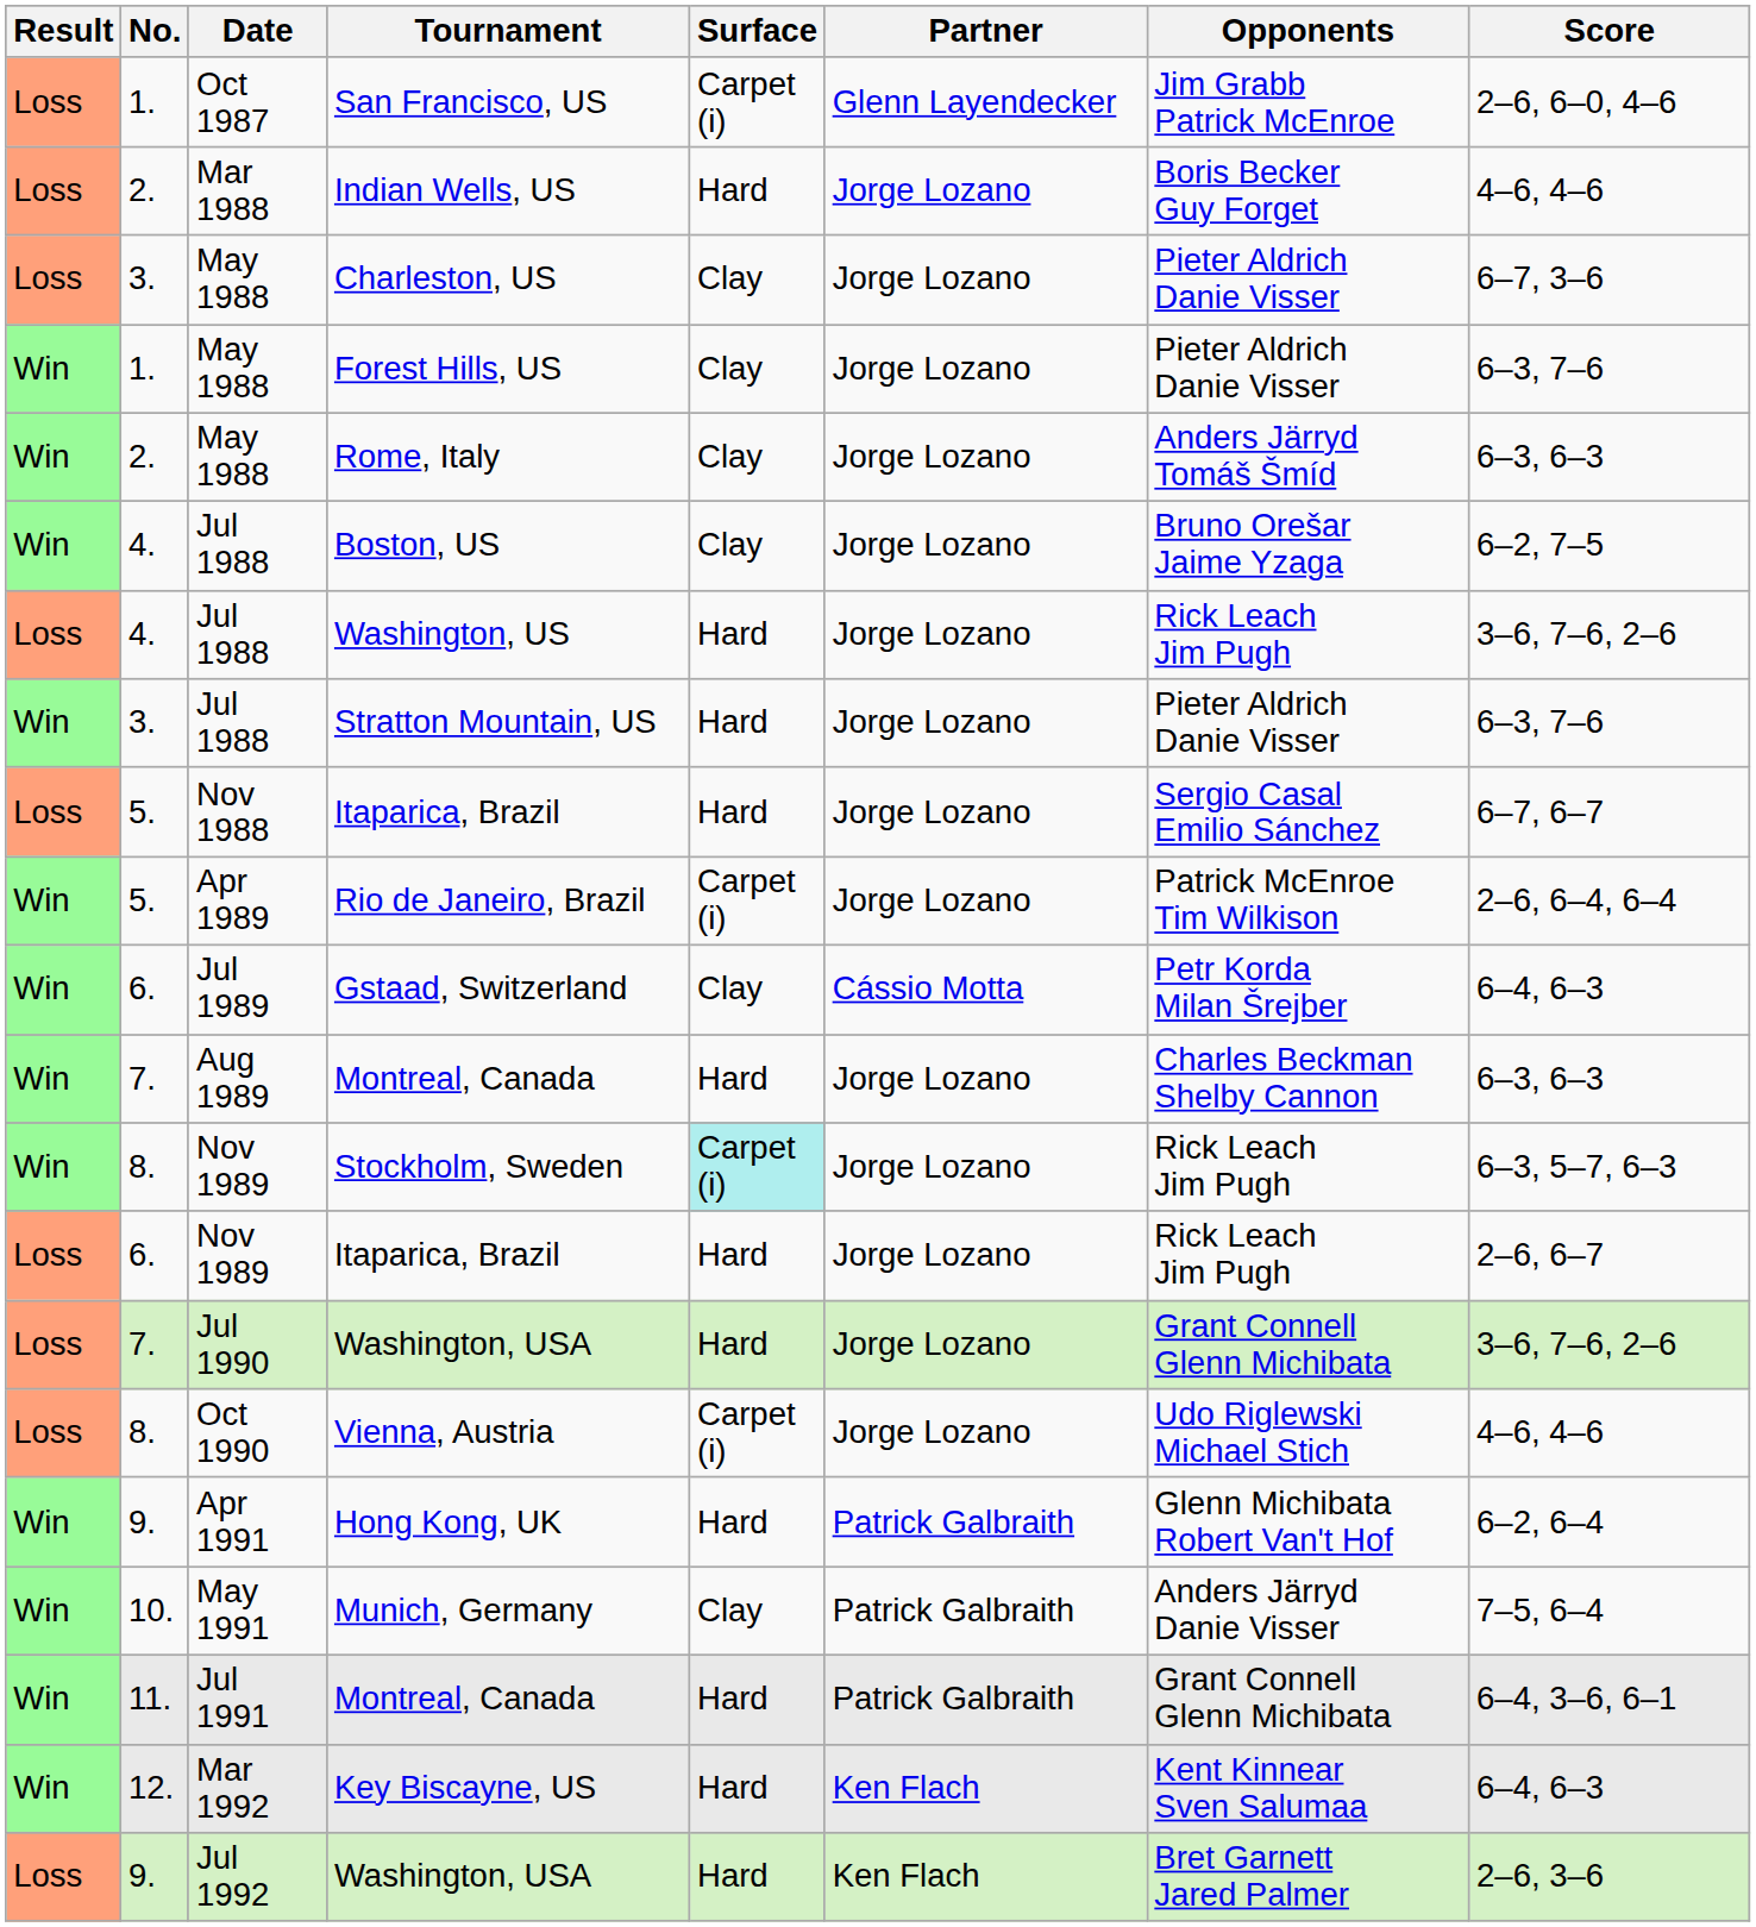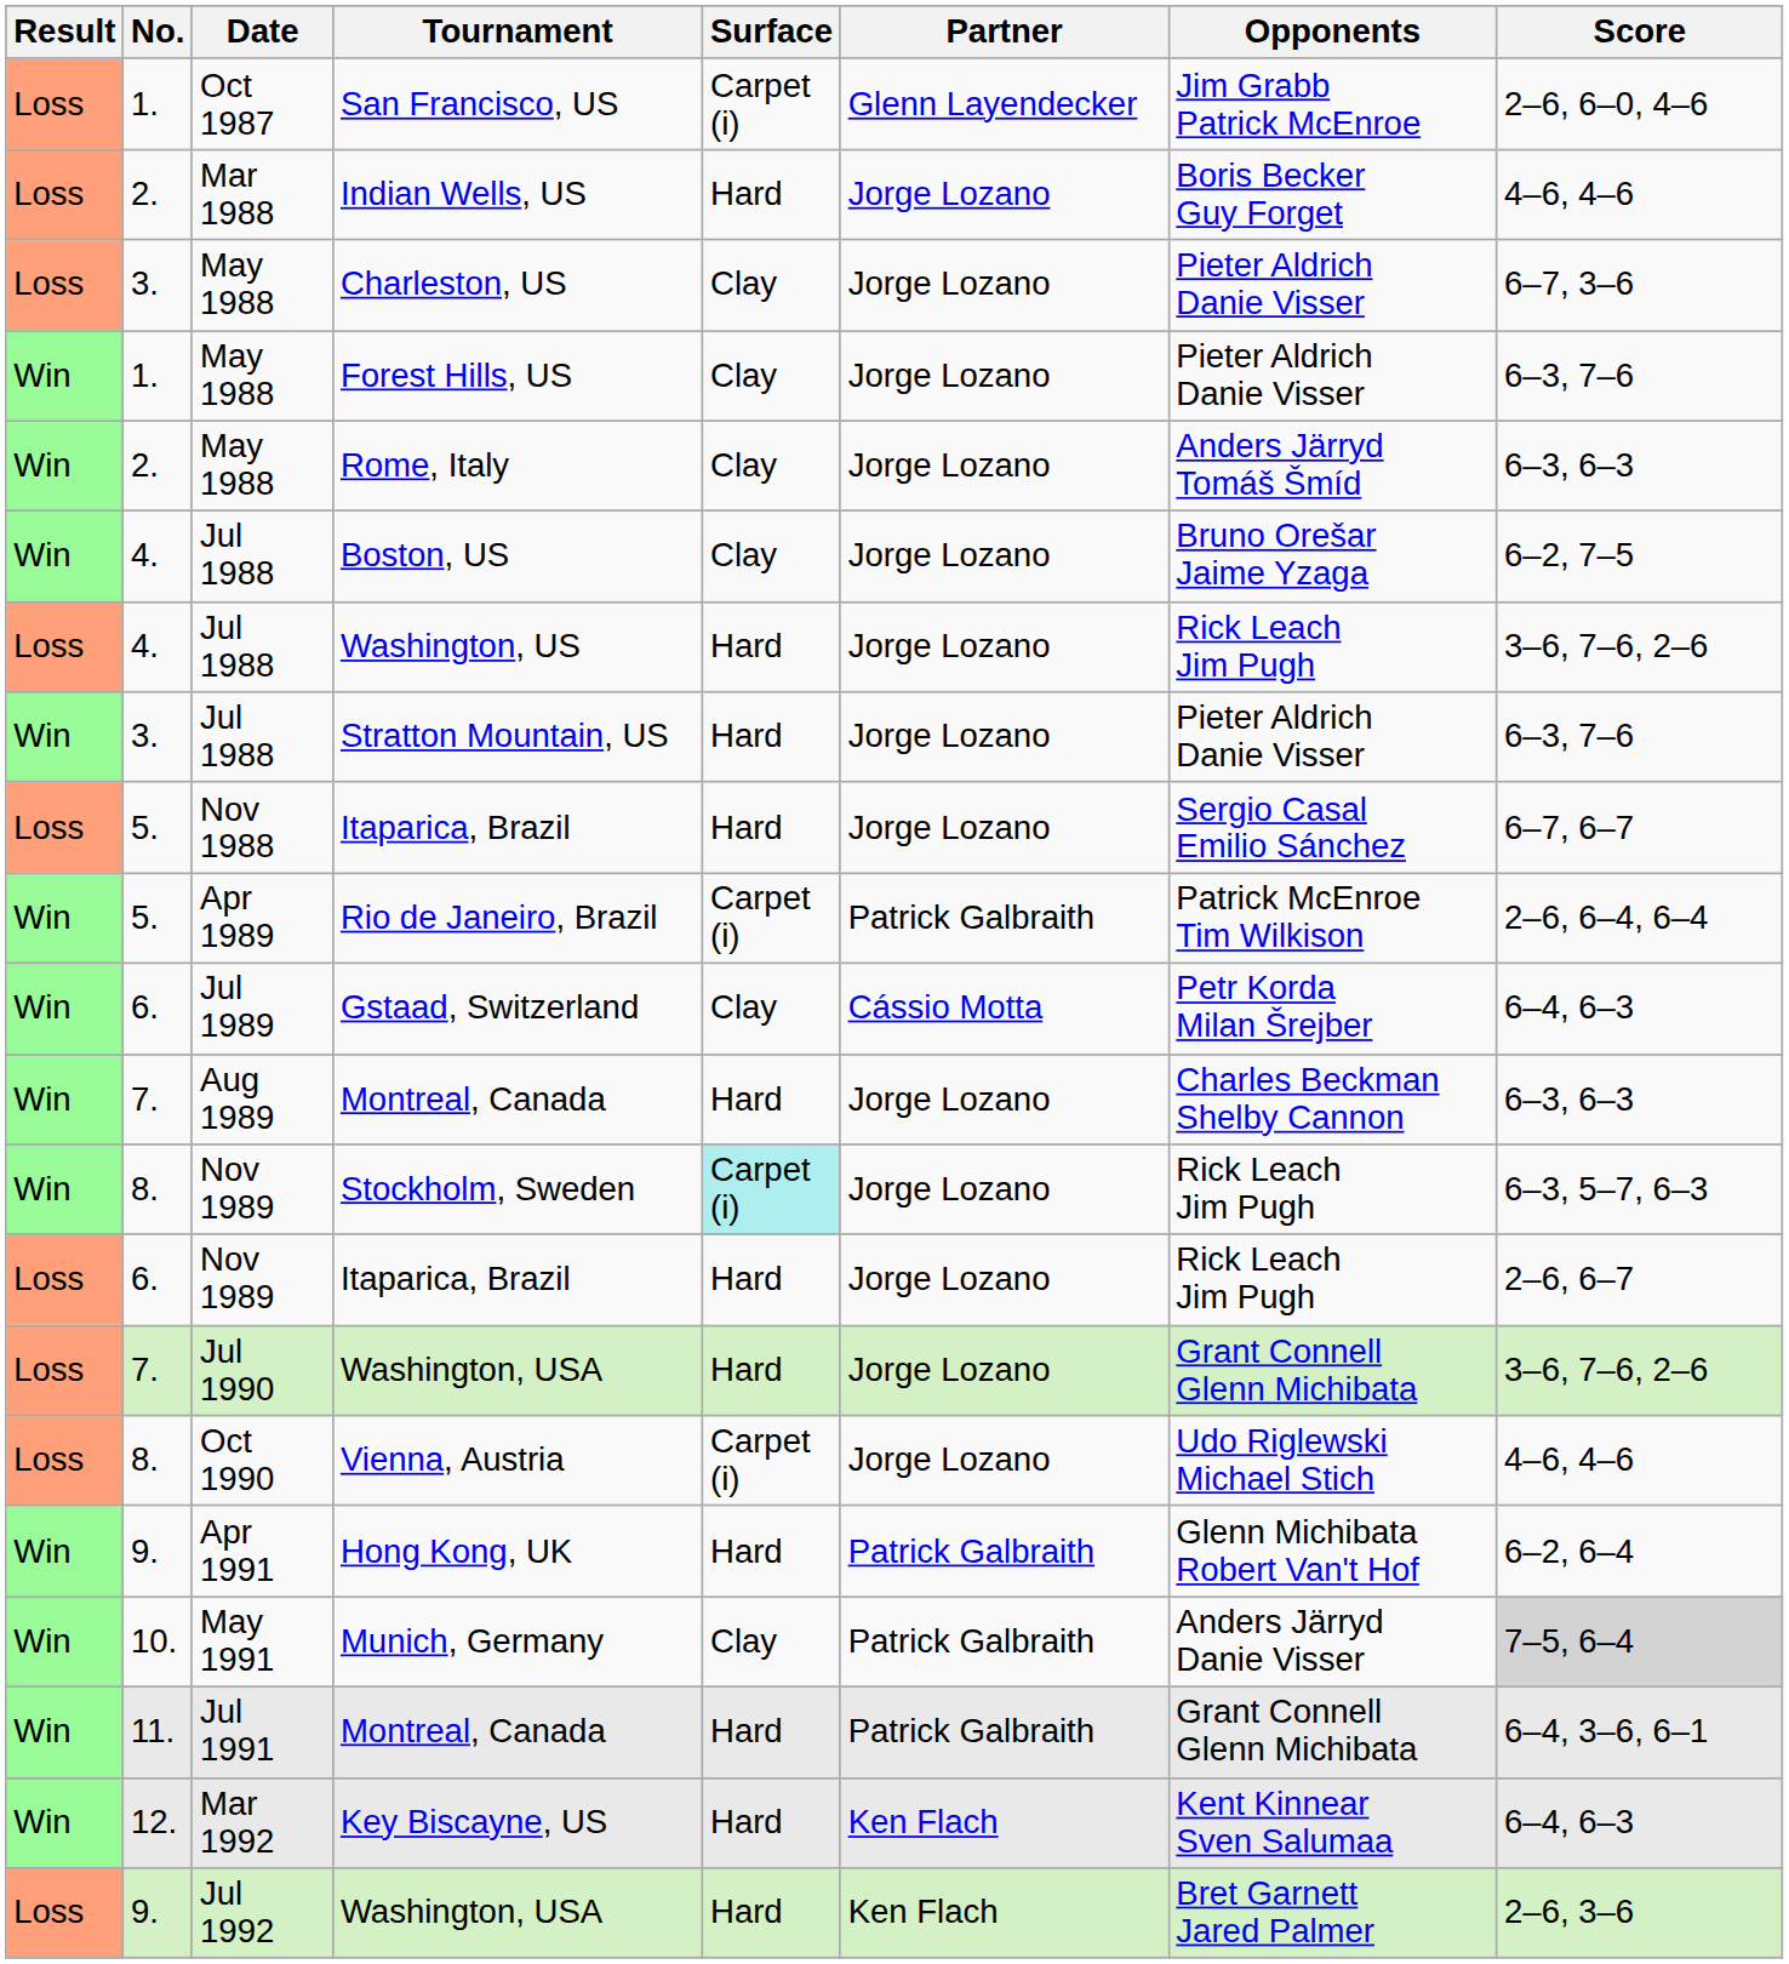 <table class="sortable wikitable">
 <tr>
 <th style="width:40px">Result</th>
 <th style="width:20px" class="unsortable">No.</th>
 <th style="width:60px">Date</th>
 <th style="width:170px">Tournament</th>
 <th style="width:50px">Surface</th>
 <th style="width:150px">Partner</th>
 <th style="width:150px">Opponents</th>
 <th style="width:130px" class="unsortable">Score</th>
 </tr>
 <tr>
 <td style="background:#ffa07a;">Loss</td>
 <td>1.</td>
 <td>Oct 1987</td>
 <td><a href='#'>San Francisco</a>, US</td>
 <td>Carpet (i)</td>
 <td> <a href='#'>Glenn Layendecker</a></td>
 <td> <a href='#'>Jim Grabb</a><br> <a href='#'>Patrick McEnroe</a></td>
 <td>2–6, 6–0, 4–6</td>
 </tr>
 <tr>
 <td style="background:#ffa07a;">Loss</td>
 <td>2.</td>
 <td>Mar 1988</td>
 <td><a href='#'>Indian Wells</a>, US</td>
 <td>Hard</td>
 <td> <a href='#'>Jorge Lozano</a></td>
 <td> <a href='#'>Boris Becker</a><br> <a href='#'>Guy Forget</a></td>
 <td>4–6, 4–6</td>
 </tr>
 <tr>
 <td style="background:#ffa07a;">Loss</td>
 <td>3.</td>
 <td>May 1988</td>
 <td><a href='#'>Charleston</a>, US</td>
 <td>Clay</td>
 <td> Jorge Lozano</td>
 <td> <a href='#'>Pieter Aldrich</a><br> <a href='#'>Danie Visser</a></td>
 <td>6–7, 3–6</td>
 </tr>
 <tr>
 <td style="background:#98fb98;">Win</td>
 <td>1.</td>
 <td>May 1988</td>
 <td><a href='#'>Forest Hills</a>, US</td>
 <td>Clay</td>
 <td> Jorge Lozano</td>
 <td> Pieter Aldrich<br> Danie Visser</td>
 <td>6–3, 7–6</td>
 </tr>
 <tr>
 <td style="background:#98fb98;">Win</td>
 <td>2.</td>
 <td>May 1988</td>
 <td><a href='#'>Rome</a>, Italy</td>
 <td>Clay</td>
 <td> Jorge Lozano</td>
 <td> <a href='#'>Anders Järryd</a><br> <a href='#'>Tomáš Šmíd</a></td>
 <td>6–3, 6–3</td>
 </tr>
 <tr>
 <td style="background:#98fb98;">Win</td>
 <td>4.</td>
 <td>Jul 1988</td>
 <td><a href='#'>Boston</a>, US</td>
 <td>Clay</td>
 <td> Jorge Lozano</td>
 <td> <a href='#'>Bruno Orešar</a><br> <a href='#'>Jaime Yzaga</a></td>
 <td>6–2, 7–5</td>
 </tr>
 <tr>
 <td style="background:#ffa07a;">Loss</td>
 <td>4.</td>
 <td>Jul 1988</td>
 <td><a href='#'>Washington</a>, US</td>
 <td>Hard</td>
 <td> Jorge Lozano</td>
 <td> <a href='#'>Rick Leach</a><br> <a href='#'>Jim Pugh</a></td>
 <td>3–6, 7–6, 2–6</td>
 </tr>
 <tr>
 <td style="background:#98fb98;">Win</td>
 <td>3.</td>
 <td>Jul 1988</td>
 <td><a href='#'>Stratton Mountain</a>, US</td>
 <td>Hard</td>
 <td> Jorge Lozano</td>
 <td> Pieter Aldrich<br> Danie Visser</td>
 <td>6–3, 7–6</td>
 </tr>
 <tr>
 <td style="background:#ffa07a;">Loss</td>
 <td>5.</td>
 <td>Nov 1988</td>
 <td><a href='#'>Itaparica</a>, Brazil</td>
 <td>Hard</td>
 <td> Jorge Lozano</td>
 <td> <a href='#'>Sergio Casal</a><br> <a href='#'>Emilio Sánchez</a></td>
 <td>6–7, 6–7</td>
 </tr>
 <tr>
 <td style="background:#98fb98;">Win</td>
 <td>5.</td>
 <td>Apr 1989</td>
 <td><a href='#'>Rio de Janeiro</a>, Brazil</td>
 <td>Carpet (i)</td>
-<td> Jorge Lozano</td>
+<td> Patrick Galbraith</td>
 <td> Patrick McEnroe<br> <a href='#'>Tim Wilkison</a></td>
 <td>2–6, 6–4, 6–4</td>
 </tr>
 <tr>
 <td style="background:#98fb98;">Win</td>
 <td>6.</td>
 <td>Jul 1989</td>
 <td><a href='#'>Gstaad</a>, Switzerland</td>
 <td>Clay</td>
 <td> <a href='#'>Cássio Motta</a></td>
 <td> <a href='#'>Petr Korda</a><br> <a href='#'>Milan Šrejber</a></td>
 <td>6–4, 6–3</td>
 </tr>
 <tr>
 <td style="background:#98fb98;">Win</td>
 <td>7.</td>
 <td>Aug 1989</td>
 <td><a href='#'>Montreal</a>, Canada</td>
 <td>Hard</td>
 <td> Jorge Lozano</td>
 <td> <a href='#'>Charles Beckman</a><br> <a href='#'>Shelby Cannon</a></td>
 <td>6–3, 6–3</td>
 </tr>
 <tr>
 <td style="background:#98fb98;">Win</td>
 <td>8.</td>
 <td>Nov 1989</td>
 <td><a href='#'>Stockholm</a>, Sweden</td>
 <td style="background: paleturquoise;">Carpet (i)</td>
 <td> Jorge Lozano</td>
 <td> Rick Leach<br> Jim Pugh</td>
 <td>6–3, 5–7, 6–3</td>
 </tr>
 <tr>
 <td style="background:#ffa07a;">Loss</td>
 <td>6.</td>
 <td>Nov 1989</td>
 <td>Itaparica, Brazil</td>
 <td>Hard</td>
 <td> Jorge Lozano</td>
 <td> Rick Leach<br> Jim Pugh</td>
 <td>2–6, 6–7</td>
 </tr>
 <tr style="background:#d4f1c5;">
 <td style="background:#ffa07a;">Loss</td>
 <td>7.</td>
 <td>Jul 1990</td>
 <td>Washington, USA</td>
 <td>Hard</td>
 <td> Jorge Lozano</td>
 <td> <a href='#'>Grant Connell</a><br> <a href='#'>Glenn Michibata</a></td>
 <td>3–6, 7–6, 2–6</td>
 </tr>
 <tr>
 <td style="background:#ffa07a;">Loss</td>
 <td>8.</td>
 <td>Oct 1990</td>
 <td><a href='#'>Vienna</a>, Austria</td>
 <td>Carpet (i)</td>
 <td> Jorge Lozano</td>
 <td> <a href='#'>Udo Riglewski</a><br> <a href='#'>Michael Stich</a></td>
 <td>4–6, 4–6</td>
 </tr>
 <tr>
 <td style="background:#98fb98;">Win</td>
 <td>9.</td>
 <td>Apr 1991</td>
 <td><a href='#'>Hong Kong</a>, UK</td>
 <td>Hard</td>
 <td> <a href='#'>Patrick Galbraith</a></td>
 <td> Glenn Michibata<br> <a href='#'>Robert Van't Hof</a></td>
 <td>6–2, 6–4</td>
 </tr>
 <tr>
 <td style="background:#98fb98;">Win</td>
 <td>10.</td>
 <td>May 1991</td>
 <td><a href='#'>Munich</a>, Germany</td>
 <td>Clay</td>
 <td> Patrick Galbraith</td>
 <td> Anders Järryd<br> Danie Visser</td>
-<td>7–5, 6–4</td>
+<td style="background: lightgrey;">7–5, 6–4</td>
 </tr>
 <tr style="background:#e9e9e9;">
 <td style="background:#98fb98;">Win</td>
 <td>11.</td>
 <td>Jul 1991</td>
 <td><a href='#'>Montreal</a>, Canada</td>
 <td>Hard</td>
 <td> Patrick Galbraith</td>
 <td> Grant Connell<br> Glenn Michibata</td>
 <td>6–4, 3–6, 6–1</td>
 </tr>
 <tr style="background:#e9e9e9;">
 <td style="background:#98fb98;">Win</td>
 <td>12.</td>
 <td>Mar 1992</td>
 <td><a href='#'>Key Biscayne</a>, US</td>
 <td>Hard</td>
 <td> <a href='#'>Ken Flach</a></td>
 <td> <a href='#'>Kent Kinnear</a><br> <a href='#'>Sven Salumaa</a></td>
 <td>6–4, 6–3</td>
 </tr>
 <tr style="background:#d4f1c5;">
 <td style="background:#ffa07a;">Loss</td>
 <td>9.</td>
 <td>Jul 1992</td>
 <td>Washington, USA</td>
 <td>Hard</td>
 <td> Ken Flach</td>
 <td> <a href='#'>Bret Garnett</a><br> <a href='#'>Jared Palmer</a></td>
 <td>2–6, 3–6</td>
 </tr>
 </table>
